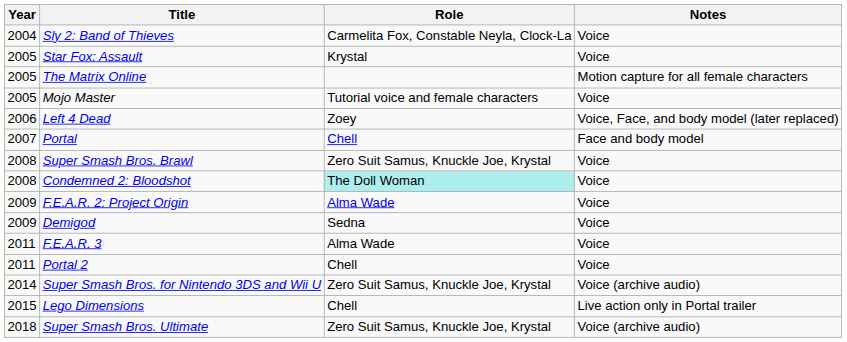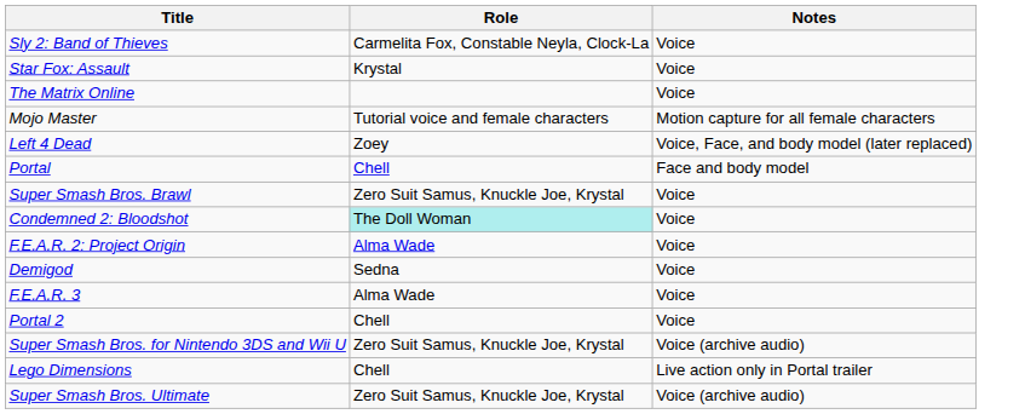 <table class="wikitable sortable">
 <tr>
-<th>Year</th>
 <th>Title</th>
 <th>Role</th>
 <th>Notes</th>
 </tr>
 <tr>
-<td>2004</td>
 <td><em><a href='#'>Sly 2: Band of Thieves</a></em></td>
 <td>Carmelita Fox, Constable Neyla, Clock-La</td>
 <td>Voice</td>
 </tr>
 <tr>
-<td>2005</td>
 <td><em><a href='#'>Star Fox: Assault</a></em></td>
 <td>Krystal</td>
 <td>Voice</td>
 </tr>
 <tr>
-<td>2005</td>
 <td><em><a href='#'>The Matrix Online</a></em></td>
 <td></td>
+<td>Voice</td>
+</tr>
+<tr>
+<td><em>Mojo Master</em></td>
+<td>Tutorial voice and female characters</td>
 <td>Motion capture for all female characters</td>
 </tr>
 <tr>
-<td>2005</td>
-<td><em>Mojo Master</em></td>
-<td>Tutorial voice and female characters</td>
-<td>Voice</td>
-</tr>
-<tr>
-<td>2006</td>
 <td><em><a href='#'>Left 4 Dead</a></em></td>
 <td>Zoey</td>
 <td>Voice, Face, and body model (later replaced)</td>
 </tr>
 <tr>
-<td>2007</td>
 <td><em><a href='#'>Portal</a></em></td>
 <td><a href='#'>Chell</a></td>
 <td>Face and body model</td>
 </tr>
 <tr>
-<td>2008</td>
 <td><em><a href='#'>Super Smash Bros. Brawl</a></em></td>
 <td>Zero Suit Samus, Knuckle Joe, Krystal</td>
 <td>Voice</td>
 </tr>
 <tr>
-<td>2008</td>
 <td><em><a href='#'>Condemned 2: Bloodshot</a></em></td>
 <td style="background: paleturquoise;">The Doll Woman</td>
 <td>Voice</td>
 </tr>
 <tr>
-<td>2009</td>
 <td><em><a href='#'>F.E.A.R. 2: Project Origin</a></em></td>
 <td><a href='#'>Alma Wade</a></td>
 <td>Voice</td>
 </tr>
 <tr>
-<td>2009</td>
 <td><em><a href='#'>Demigod</a></em></td>
 <td>Sedna</td>
 <td>Voice</td>
 </tr>
 <tr>
-<td>2011</td>
 <td><em><a href='#'>F.E.A.R. 3</a></em></td>
 <td>Alma Wade</td>
 <td>Voice</td>
 </tr>
 <tr>
-<td>2011</td>
 <td><em><a href='#'>Portal 2</a></em></td>
 <td>Chell</td>
 <td>Voice</td>
 </tr>
 <tr>
-<td>2014</td>
 <td><em><a href='#'>Super Smash Bros. for Nintendo 3DS and Wii U</a></em></td>
 <td>Zero Suit Samus, Knuckle Joe, Krystal</td>
 <td>Voice (archive audio)</td>
 </tr>
 <tr>
-<td>2015</td>
 <td><em><a href='#'>Lego Dimensions</a></em></td>
 <td>Chell</td>
 <td>Live action only in Portal trailer</td>
 </tr>
 <tr>
-<td>2018</td>
 <td><em><a href='#'>Super Smash Bros. Ultimate</a></em></td>
 <td>Zero Suit Samus, Knuckle Joe, Krystal</td>
 <td>Voice (archive audio)</td>
 </tr>
 </table>
